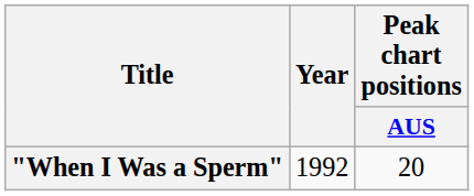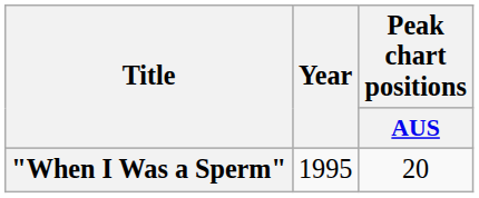 <table class="wikitable plainrowheaders" style="text-align:center;">
 <tr>
 <th scope="col" rowspan="2">Title</th>
 <th scope="col" rowspan="2">Year</th>
 <th scope="col" colspan="1">Peak chart positions</th>
 </tr>
 <tr>
 <th scope="col" style="width:3em;font-size:90%;"><a href='#'>AUS</a><br></th>
 </tr>
 <tr>
 <th scope="row">"When I Was a Sperm"</th>
-<td>1992</td>
+<td>1995</td>
 <td>20</td>
 </tr>
 </table>
